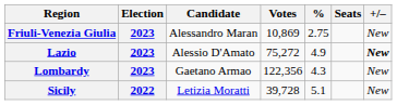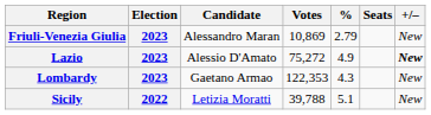 <table class="wikitable" style="text-align:center">
 <tr>
 <th>Region</th>
 <th>Election</th>
 <th>Candidate</th>
 <th>Votes</th>
 <th>%</th>
 <th>Seats</th>
 <th>+/–</th>
 </tr>
 <tr>
 <th><a href='#'>Friuli-Venezia Giulia</a></th>
 <th><a href='#'>2023</a></th>
 <td>Alessandro Maran</td>
 <td>10,869</td>
-<td>2.75</td>
+<td>2.79</td>
 <td></td>
 <td><em>New</em></td>
 </tr>
 <tr>
 <th><a href='#'>Lazio</a></th>
 <th><a href='#'>2023</a></th>
 <td>Alessio D'Amato</td>
 <td>75,272</td>
 <td>4.9</td>
 <td></td>
 <td><strong><em>New</em></strong></td>
 </tr>
 <tr>
 <th><a href='#'>Lombardy</a></th>
 <th><a href='#'>2023</a></th>
 <td>Gaetano Armao</td>
-<td>122,356</td>
+<td>122,353</td>
 <td>4.3</td>
 <td></td>
 <td><em>New</em></td>
 </tr>
 <tr>
 <th><a href='#'>Sicily</a></th>
 <th><a href='#'>2022</a></th>
 <td><a href='#'>Letizia Moratti</a></td>
-<td>39,728</td>
+<td>39,788</td>
 <td>5.1</td>
 <td></td>
 <td><em>New</em></td>
 </tr>
 </table>
